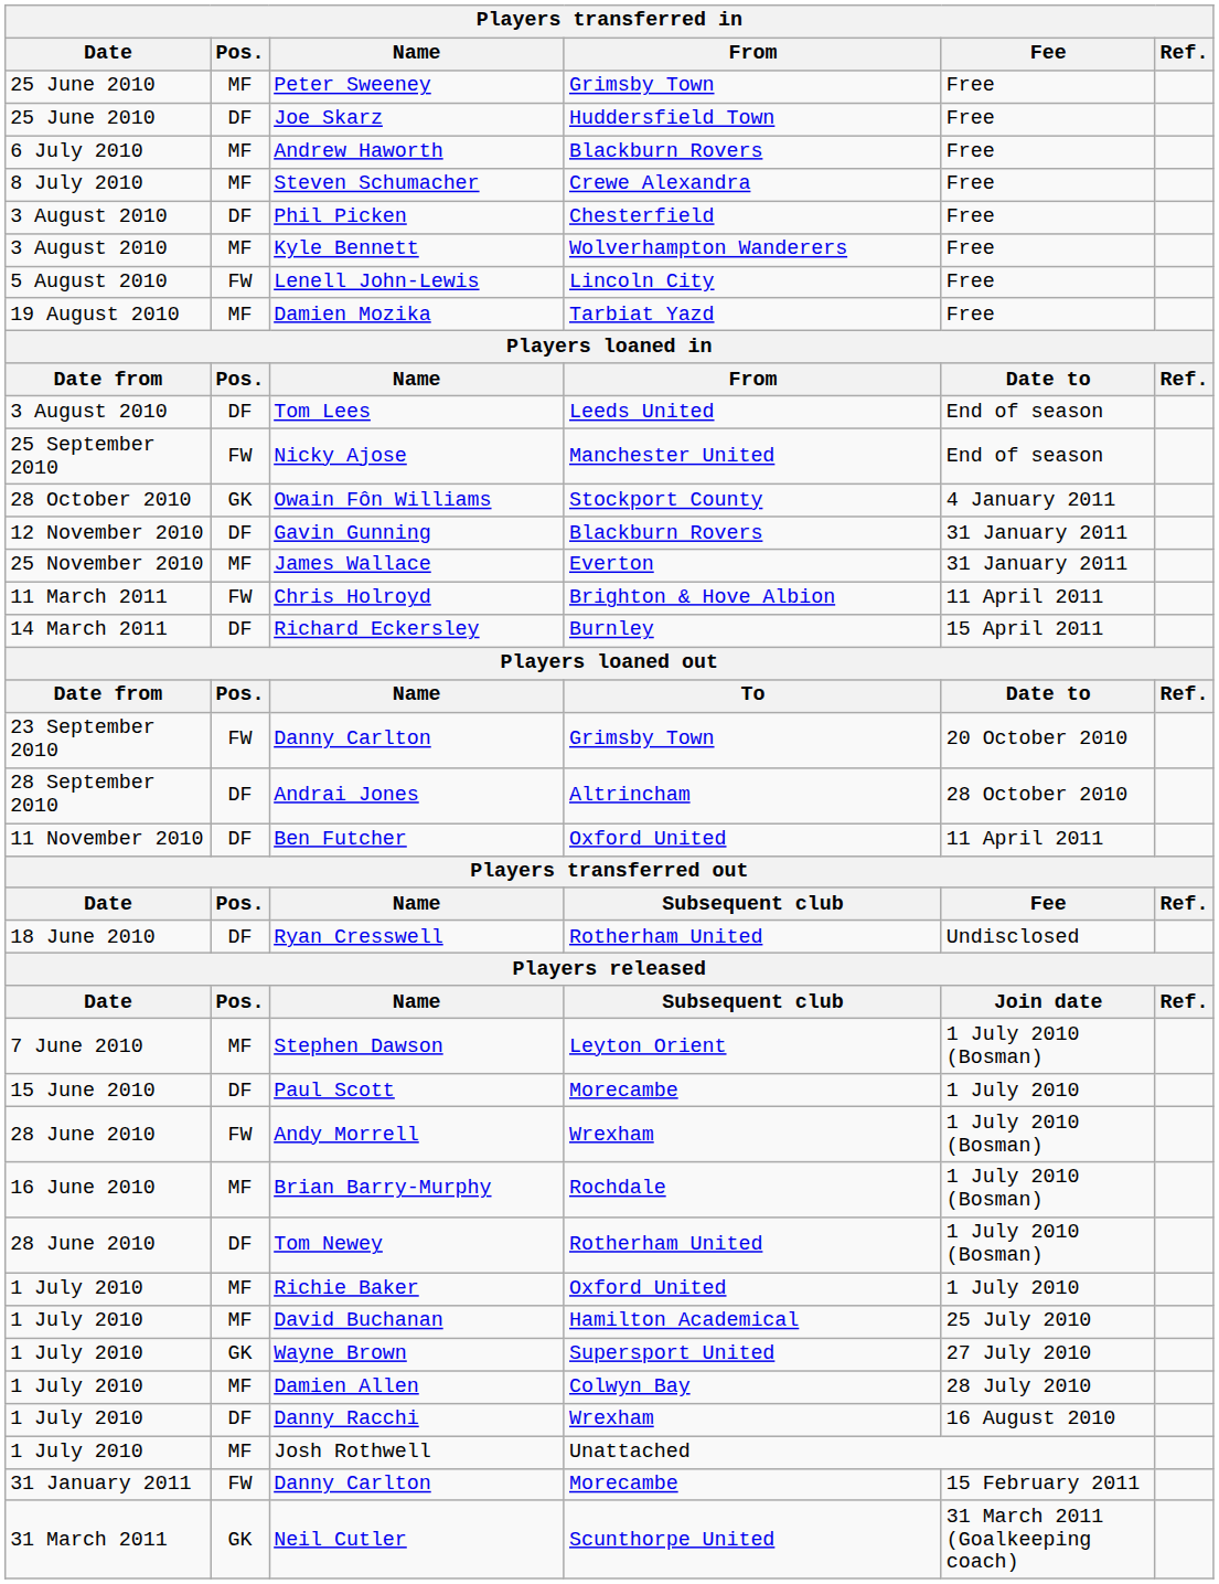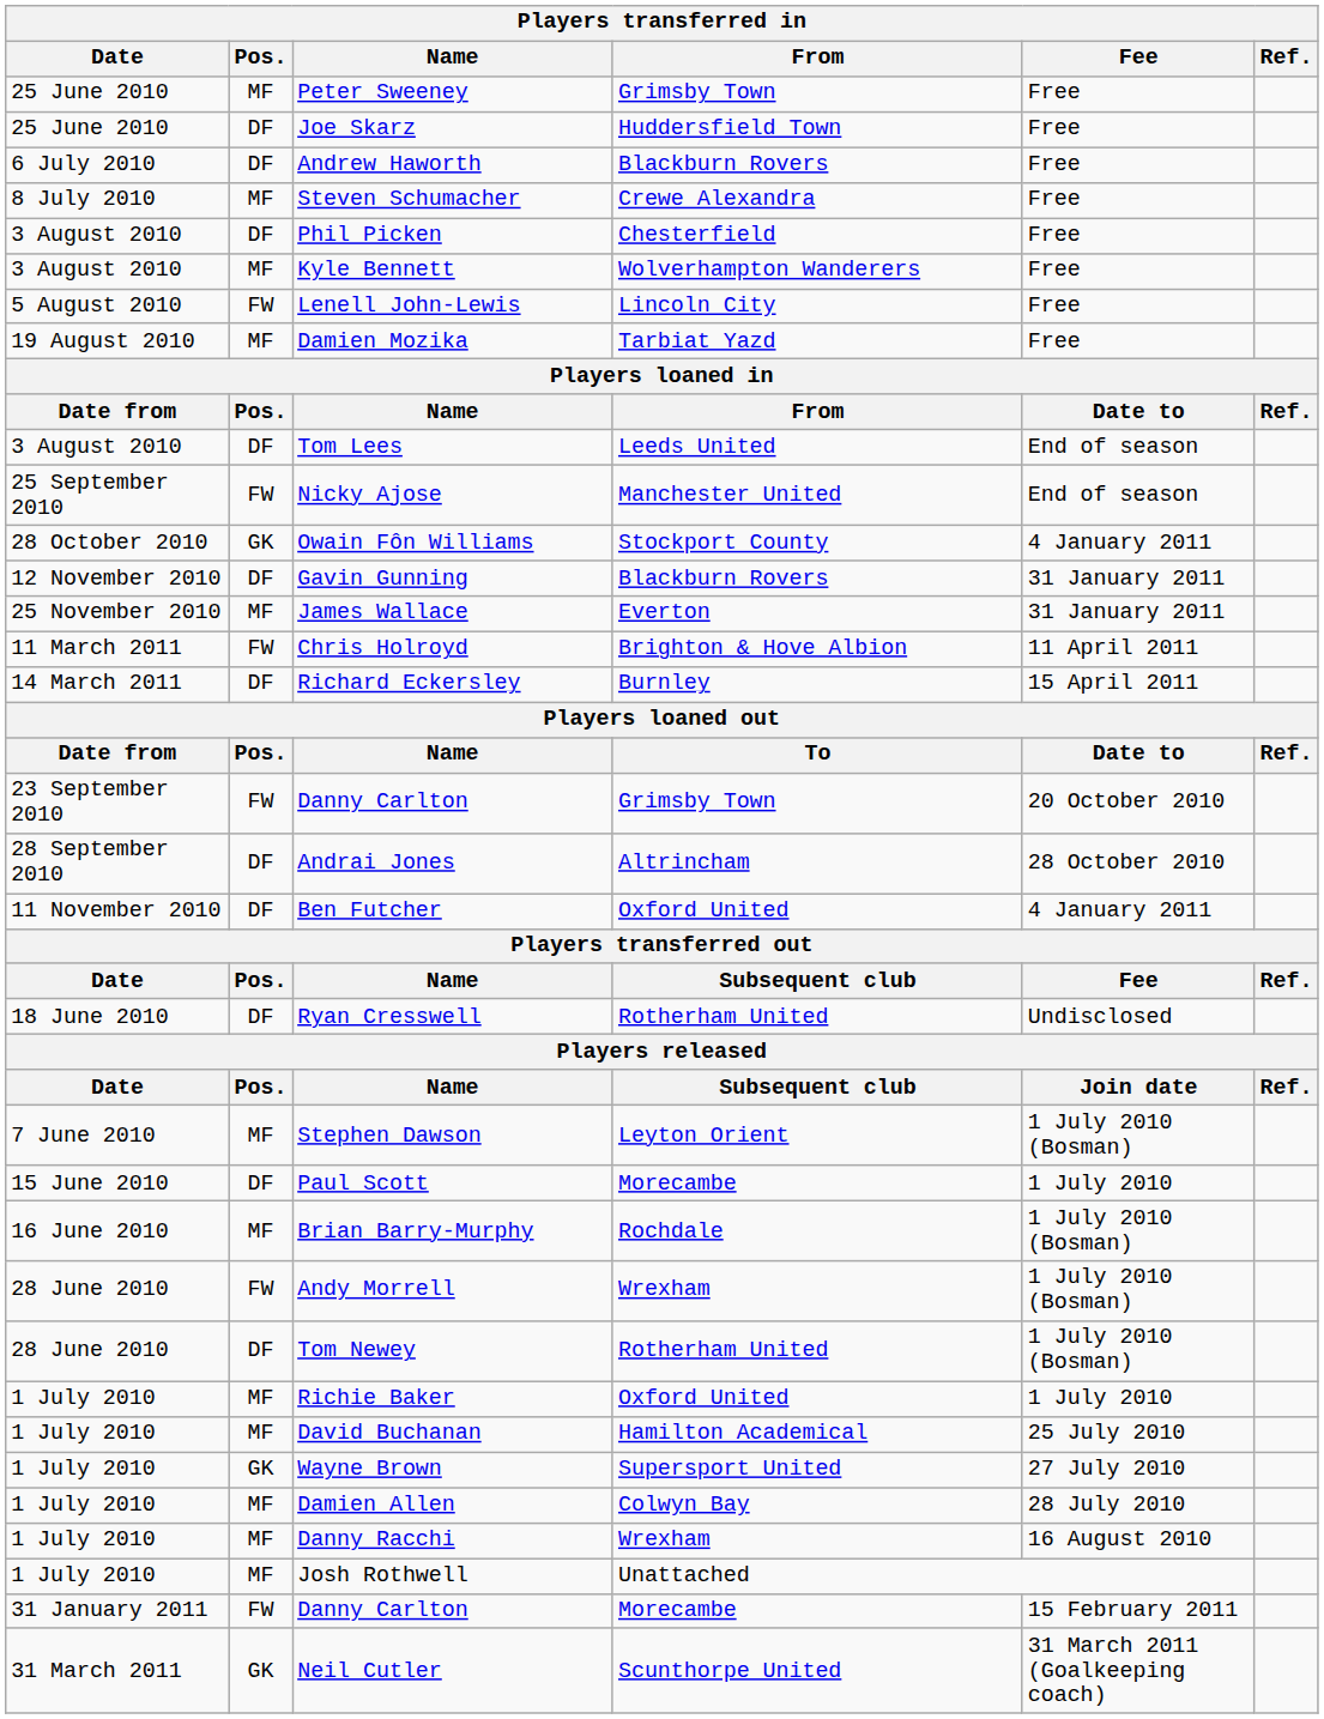 <table class="wikitable" style="font-size:95%;">
 <tr>
 <th colspan="6">Players transferred in</th>
 </tr>
 <tr>
 <th width="120px">Date</th>
 <th width="25px">Pos.</th>
 <th width="175px">Name</th>
 <th width="225px">From</th>
 <th width="125px">Fee</th>
 <th width="25px">Ref.</th>
 </tr>
 <tr>
 <td>25 June 2010</td>
 <td align="center">MF</td>
 <td> <a href='#'>Peter Sweeney</a></td>
 <td> <a href='#'>Grimsby Town</a></td>
 <td>Free</td>
 <td align="center"></td>
 </tr>
 <tr>
 <td>25 June 2010</td>
 <td align="center">DF</td>
 <td> <a href='#'>Joe Skarz</a></td>
 <td> <a href='#'>Huddersfield Town</a></td>
 <td>Free</td>
 <td align="center"></td>
 </tr>
 <tr>
 <td>6 July 2010</td>
-<td align="center">MF</td>
+<td align="center">DF</td>
 <td> <a href='#'>Andrew Haworth</a></td>
 <td> <a href='#'>Blackburn Rovers</a></td>
 <td>Free</td>
 <td align="center"></td>
 </tr>
 <tr>
 <td>8 July 2010</td>
 <td align="center">MF</td>
 <td> <a href='#'>Steven Schumacher</a></td>
 <td> <a href='#'>Crewe Alexandra</a></td>
 <td>Free</td>
 <td align="center"></td>
 </tr>
 <tr>
 <td>3 August 2010</td>
 <td align="center">DF</td>
 <td> <a href='#'>Phil Picken</a></td>
 <td> <a href='#'>Chesterfield</a></td>
 <td>Free</td>
 <td align="center"></td>
 </tr>
 <tr>
 <td>3 August 2010</td>
 <td align="center">MF</td>
 <td> <a href='#'>Kyle Bennett</a></td>
 <td> <a href='#'>Wolverhampton Wanderers</a></td>
 <td>Free</td>
 <td align="center"></td>
 </tr>
 <tr>
 <td>5 August 2010</td>
 <td align="center">FW</td>
 <td> <a href='#'>Lenell John-Lewis</a></td>
 <td> <a href='#'>Lincoln City</a></td>
 <td>Free</td>
 <td align="center"></td>
 </tr>
 <tr>
 <td>19 August 2010</td>
 <td align="center">MF</td>
 <td> <a href='#'>Damien Mozika</a></td>
 <td> <a href='#'>Tarbiat Yazd</a></td>
 <td>Free</td>
 <td align="center"></td>
 </tr>
 <tr>
 <th colspan="6">Players loaned in</th>
 </tr>
 <tr>
 <th>Date from</th>
 <th>Pos.</th>
 <th>Name</th>
 <th>From</th>
 <th>Date to</th>
 <th>Ref.</th>
 </tr>
 <tr>
 <td>3 August 2010</td>
 <td align="center">DF</td>
 <td> <a href='#'>Tom Lees</a></td>
 <td> <a href='#'>Leeds United</a></td>
 <td>End of season</td>
 <td align="center"></td>
 </tr>
 <tr>
 <td>25 September 2010</td>
 <td align="center">FW</td>
 <td> <a href='#'>Nicky Ajose</a></td>
 <td> <a href='#'>Manchester United</a></td>
 <td>End of season</td>
 <td align="center"></td>
 </tr>
 <tr>
 <td>28 October 2010</td>
 <td align="center">GK</td>
 <td> <a href='#'>Owain Fôn Williams</a></td>
 <td> <a href='#'>Stockport County</a></td>
 <td>4 January 2011</td>
 <td align="center"></td>
 </tr>
 <tr>
 <td>12 November 2010</td>
 <td align="center">DF</td>
 <td> <a href='#'>Gavin Gunning</a></td>
 <td> <a href='#'>Blackburn Rovers</a></td>
 <td>31 January 2011</td>
 <td align="center"></td>
 </tr>
 <tr>
 <td>25 November 2010</td>
 <td align="center">MF</td>
 <td> <a href='#'>James Wallace</a></td>
 <td> <a href='#'>Everton</a></td>
 <td>31 January 2011</td>
 <td align="center"></td>
 </tr>
 <tr>
 <td>11 March 2011</td>
 <td align="center">FW</td>
 <td> <a href='#'>Chris Holroyd</a></td>
 <td> <a href='#'>Brighton & Hove Albion</a></td>
 <td>11 April 2011</td>
 <td align="center"></td>
 </tr>
 <tr>
 <td>14 March 2011</td>
 <td align="center">DF</td>
 <td> <a href='#'>Richard Eckersley</a></td>
 <td> <a href='#'>Burnley</a></td>
 <td>15 April 2011</td>
 <td align="center"></td>
 </tr>
 <tr>
 <th colspan="6">Players loaned out</th>
 </tr>
 <tr>
 <th>Date from</th>
 <th>Pos.</th>
 <th>Name</th>
 <th>To</th>
 <th>Date to</th>
 <th>Ref.</th>
 </tr>
 <tr>
 <td>23 September 2010</td>
 <td align="center">FW</td>
 <td> <a href='#'>Danny Carlton</a></td>
 <td> <a href='#'>Grimsby Town</a></td>
 <td>20 October 2010</td>
 <td align="center"></td>
 </tr>
 <tr>
 <td>28 September 2010</td>
 <td align="center">DF</td>
 <td> <a href='#'>Andrai Jones</a></td>
 <td> <a href='#'>Altrincham</a></td>
 <td>28 October 2010</td>
 <td align="center"></td>
 </tr>
 <tr>
 <td>11 November 2010</td>
 <td align="center">DF</td>
 <td> <a href='#'>Ben Futcher</a></td>
 <td> <a href='#'>Oxford United</a></td>
-<td>11 April 2011</td>
+<td>4 January 2011</td>
 <td align="center"></td>
 </tr>
 <tr>
 <th colspan="6">Players transferred out</th>
 </tr>
 <tr>
 <th>Date</th>
 <th>Pos.</th>
 <th>Name</th>
 <th>Subsequent club</th>
 <th>Fee</th>
 <th>Ref.</th>
 </tr>
 <tr>
 <td>18 June 2010</td>
 <td align="center">DF</td>
 <td> <a href='#'>Ryan Cresswell</a></td>
 <td> <a href='#'>Rotherham United</a></td>
 <td>Undisclosed</td>
 <td align="center"></td>
 </tr>
 <tr>
 <th colspan="6">Players released</th>
 </tr>
 <tr>
 <th>Date</th>
 <th>Pos.</th>
 <th>Name</th>
 <th>Subsequent club</th>
 <th>Join date</th>
 <th>Ref.</th>
 </tr>
 <tr>
 <td>7 June 2010</td>
 <td align="center">MF</td>
 <td> <a href='#'>Stephen Dawson</a></td>
 <td> <a href='#'>Leyton Orient</a></td>
 <td>1 July 2010 (Bosman)</td>
 <td align="center"></td>
 </tr>
 <tr>
 <td>15 June 2010</td>
 <td align="center">DF</td>
 <td> <a href='#'>Paul Scott</a></td>
 <td> <a href='#'>Morecambe</a></td>
 <td>1 July 2010</td>
 <td align="center"></td>
 </tr>
 <tr>
+<td>16 June 2010</td>
+<td align="center">MF</td>
+<td> <a href='#'>Brian Barry-Murphy</a></td>
+<td> <a href='#'>Rochdale</a></td>
+<td>1 July 2010 (Bosman)</td>
+<td align="center"></td>
+</tr>
+<tr>
 <td>28 June 2010</td>
 <td align="center">FW</td>
 <td> <a href='#'>Andy Morrell</a></td>
 <td> <a href='#'>Wrexham</a></td>
-<td>1 July 2010 (Bosman)</td>
-<td align="center"></td>
-</tr>
-<tr>
-<td>16 June 2010</td>
-<td align="center">MF</td>
-<td> <a href='#'>Brian Barry-Murphy</a></td>
-<td> <a href='#'>Rochdale</a></td>
 <td>1 July 2010 (Bosman)</td>
 <td align="center"></td>
 </tr>
 <tr>
 <td>28 June 2010</td>
 <td align="center">DF</td>
 <td> <a href='#'>Tom Newey</a></td>
 <td> <a href='#'>Rotherham United</a></td>
 <td>1 July 2010 (Bosman)</td>
 <td align="center"></td>
 </tr>
 <tr>
 <td>1 July 2010</td>
 <td align="center">MF</td>
 <td> <a href='#'>Richie Baker</a></td>
 <td> <a href='#'>Oxford United</a></td>
 <td>1 July 2010</td>
 <td align="center"></td>
 </tr>
 <tr>
 <td>1 July 2010</td>
 <td align="center">MF</td>
 <td> <a href='#'>David Buchanan</a></td>
 <td> <a href='#'>Hamilton Academical</a></td>
 <td>25 July 2010</td>
 <td align="center"></td>
 </tr>
 <tr>
 <td>1 July 2010</td>
 <td align="center">GK</td>
 <td> <a href='#'>Wayne Brown</a></td>
 <td> <a href='#'>Supersport United</a></td>
 <td>27 July 2010</td>
 <td align="center"></td>
 </tr>
 <tr>
 <td>1 July 2010</td>
 <td align="center">MF</td>
 <td> <a href='#'>Damien Allen</a></td>
 <td> <a href='#'>Colwyn Bay</a></td>
 <td>28 July 2010</td>
 <td align="center"></td>
 </tr>
 <tr>
 <td>1 July 2010</td>
-<td align="center">DF</td>
+<td align="center">MF</td>
 <td> <a href='#'>Danny Racchi</a></td>
 <td> <a href='#'>Wrexham</a></td>
 <td>16 August 2010</td>
 <td align="center"></td>
 </tr>
 <tr>
 <td>1 July 2010</td>
 <td align="center">MF</td>
 <td> Josh Rothwell</td>
 <td colspan="2">Unattached</td>
 <td align="center"></td>
 </tr>
 <tr>
 <td>31 January 2011</td>
 <td align="center">FW</td>
 <td> <a href='#'>Danny Carlton</a></td>
 <td> <a href='#'>Morecambe</a></td>
 <td>15 February 2011</td>
 <td align="center"></td>
 </tr>
 <tr>
 <td>31 March 2011</td>
 <td align="center">GK</td>
 <td> <a href='#'>Neil Cutler</a></td>
 <td> <a href='#'>Scunthorpe United</a></td>
 <td>31 March 2011 (Goalkeeping coach)</td>
 <td align="center"></td>
 </tr>
 </table>
